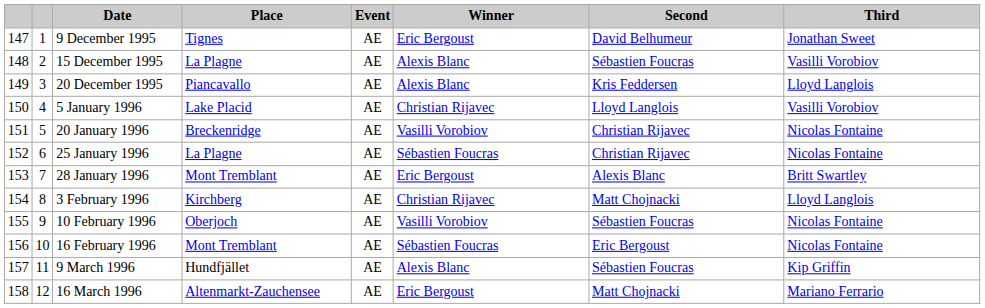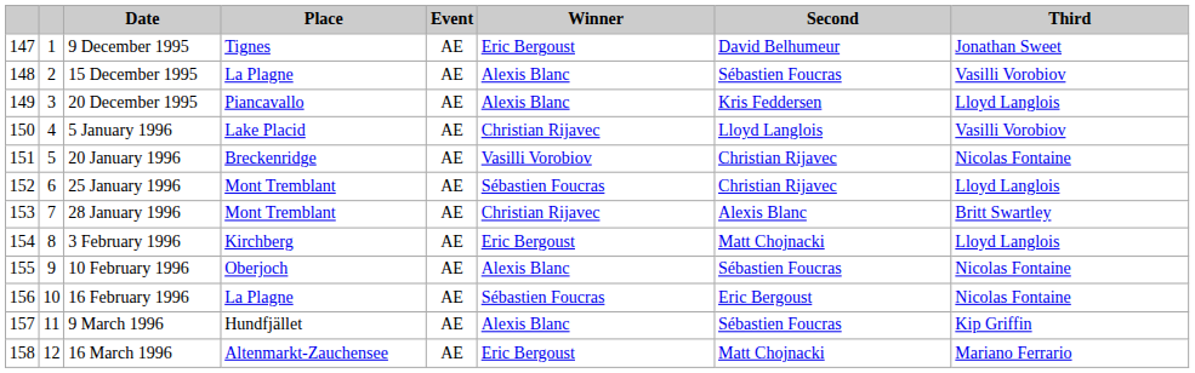 <table class="wikitable plainrowheaders" style="background:#fff; font-size:86%; line-height:16px; border:grey solid 1px; border-collapse:collapse;">
 <tr style="background:#ccc; text-align:center;">
 <th scope="col" style="background:#ccc; width=20 px;"></th>
 <th scope="col" style="background:#ccc; width=30 px;"></th>
 <th scope="col" style="background:#ccc; width:120px;">Date</th>
 <th scope="col" style="background:#ccc; width:160px;">Place</th>
 <th scope="col" style="background:#ccc; width:15px;">Event</th>
 <th scope="col" style="background:#ccc; width:185px;">Winner</th>
 <th scope="col" style="background:#ccc; width:185px;">Second</th>
 <th scope="col" style="background:#ccc; width:185px;">Third</th>
 </tr>
 <tr>
 <td align=center>147</td>
 <td align=center>1</td>
 <td>9 December 1995</td>
 <td> <a href='#'>Tignes</a></td>
 <td align=center>AE</td>
 <td> <a href='#'>Eric Bergoust</a></td>
 <td> <a href='#'>David Belhumeur</a></td>
 <td> <a href='#'>Jonathan Sweet</a></td>
 </tr>
 <tr>
 <td align=center>148</td>
 <td align=center>2</td>
 <td>15 December 1995</td>
 <td> <a href='#'>La Plagne</a></td>
 <td align=center>AE</td>
 <td> <a href='#'>Alexis Blanc</a></td>
 <td> <a href='#'>Sébastien Foucras</a></td>
 <td> <a href='#'>Vasilli Vorobiov</a></td>
 </tr>
 <tr>
 <td align=center>149</td>
 <td align=center>3</td>
 <td>20 December 1995</td>
 <td> <a href='#'>Piancavallo</a></td>
 <td align=center>AE</td>
 <td> <a href='#'>Alexis Blanc</a></td>
 <td> <a href='#'>Kris Feddersen</a></td>
 <td> <a href='#'>Lloyd Langlois</a></td>
 </tr>
 <tr>
 <td align=center>150</td>
 <td align=center>4</td>
 <td>5 January 1996</td>
 <td> <a href='#'>Lake Placid</a></td>
 <td align=center>AE</td>
 <td> <a href='#'>Christian Rijavec</a></td>
 <td> <a href='#'>Lloyd Langlois</a></td>
 <td> <a href='#'>Vasilli Vorobiov</a></td>
 </tr>
 <tr>
 <td align=center>151</td>
 <td align=center>5</td>
 <td>20 January 1996</td>
 <td> <a href='#'>Breckenridge</a></td>
 <td align=center>AE</td>
 <td> <a href='#'>Vasilli Vorobiov</a></td>
 <td> <a href='#'>Christian Rijavec</a></td>
 <td> <a href='#'>Nicolas Fontaine</a></td>
 </tr>
 <tr>
 <td align=center>152</td>
 <td align=center>6</td>
 <td>25 January 1996</td>
-<td> <a href='#'>La Plagne</a></td>
+<td> <a href='#'>Mont Tremblant</a></td>
 <td align=center>AE</td>
 <td> <a href='#'>Sébastien Foucras</a></td>
 <td> <a href='#'>Christian Rijavec</a></td>
-<td> <a href='#'>Nicolas Fontaine</a></td>
+<td> <a href='#'>Lloyd Langlois</a></td>
 </tr>
 <tr>
 <td align=center>153</td>
 <td align=center>7</td>
 <td>28 January 1996</td>
 <td> <a href='#'>Mont Tremblant</a></td>
 <td align=center>AE</td>
-<td> <a href='#'>Eric Bergoust</a></td>
+<td> <a href='#'>Christian Rijavec</a></td>
 <td> <a href='#'>Alexis Blanc</a></td>
 <td> <a href='#'>Britt Swartley</a></td>
 </tr>
 <tr>
 <td align=center>154</td>
 <td align=center>8</td>
 <td>3 February 1996</td>
 <td> <a href='#'>Kirchberg</a></td>
 <td align=center>AE</td>
-<td> <a href='#'>Christian Rijavec</a></td>
+<td> <a href='#'>Eric Bergoust</a></td>
 <td> <a href='#'>Matt Chojnacki</a></td>
 <td> <a href='#'>Lloyd Langlois</a></td>
 </tr>
 <tr>
 <td align=center>155</td>
 <td align=center>9</td>
 <td>10 February 1996</td>
 <td> <a href='#'>Oberjoch</a></td>
 <td align=center>AE</td>
-<td> <a href='#'>Vasilli Vorobiov</a></td>
+<td> <a href='#'>Alexis Blanc</a></td>
 <td> <a href='#'>Sébastien Foucras</a></td>
 <td> <a href='#'>Nicolas Fontaine</a></td>
 </tr>
 <tr>
 <td align=center>156</td>
 <td align=center>10</td>
 <td>16 February 1996</td>
-<td> <a href='#'>Mont Tremblant</a></td>
+<td> <a href='#'>La Plagne</a></td>
 <td align=center>AE</td>
 <td> <a href='#'>Sébastien Foucras</a></td>
 <td> <a href='#'>Eric Bergoust</a></td>
 <td> <a href='#'>Nicolas Fontaine</a></td>
 </tr>
 <tr>
 <td align=center>157</td>
 <td align=center>11</td>
 <td>9 March 1996</td>
 <td> Hundfjället</td>
 <td align=center>AE</td>
 <td> <a href='#'>Alexis Blanc</a></td>
 <td> <a href='#'>Sébastien Foucras</a></td>
 <td> <a href='#'>Kip Griffin</a></td>
 </tr>
 <tr>
 <td align=center>158</td>
 <td align=center>12</td>
 <td>16 March 1996</td>
 <td> <a href='#'>Altenmarkt-Zauchensee</a></td>
 <td align=center>AE</td>
 <td> <a href='#'>Eric Bergoust</a></td>
 <td> <a href='#'>Matt Chojnacki</a></td>
 <td> <a href='#'>Mariano Ferrario</a></td>
 </tr>
 </table>
